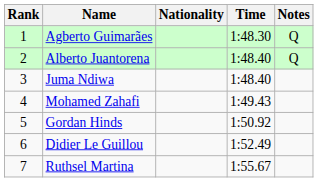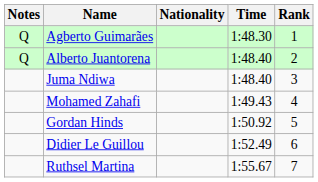 <table class="wikitable sortable" style="text-align:center">
 <tr>
-<th>Rank</th>
+<th>Notes</th>
 <th>Name</th>
 <th>Nationality</th>
 <th>Time</th>
-<th>Notes</th>
+<th>Rank</th>
 </tr>
 <tr style="background:#ccffcc;">
-<td align="center">1</td>
+<td>Q</td>
 <td align=left><a href='#'>Agberto Guimarães</a></td>
 <td align=left></td>
 <td align="center">1:48.30</td>
-<td>Q</td>
+<td align="center">1</td>
 </tr>
 <tr style="background:#ccffcc;">
-<td align="center">2</td>
+<td>Q</td>
 <td align=left><a href='#'>Alberto Juantorena</a></td>
 <td align=left></td>
 <td align="center">1:48.40</td>
-<td>Q</td>
+<td align="center">2</td>
 </tr>
 <tr>
-<td align="center">3</td>
+<td></td>
 <td align=left><a href='#'>Juma Ndiwa</a></td>
 <td align=left></td>
 <td align="center">1:48.40</td>
-<td></td>
+<td align="center">3</td>
 </tr>
 <tr>
-<td align="center">4</td>
+<td></td>
 <td align=left><a href='#'>Mohamed Zahafi</a></td>
 <td align=left></td>
 <td align="center">1:49.43</td>
-<td></td>
+<td align="center">4</td>
 </tr>
 <tr>
-<td align="center">5</td>
+<td></td>
 <td align=left><a href='#'>Gordan Hinds</a></td>
 <td align=left></td>
 <td align="center">1:50.92</td>
-<td></td>
+<td align="center">5</td>
 </tr>
 <tr>
-<td align="center">6</td>
+<td></td>
 <td align=left><a href='#'>Didier Le Guillou</a></td>
 <td align=left></td>
 <td align="center">1:52.49</td>
-<td></td>
+<td align="center">6</td>
 </tr>
 <tr>
-<td align="center">7</td>
+<td></td>
 <td align=left><a href='#'>Ruthsel Martina</a></td>
 <td align=left></td>
 <td align="center">1:55.67</td>
-<td></td>
+<td align="center">7</td>
 </tr>
 </table>
